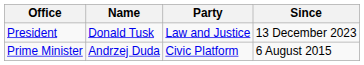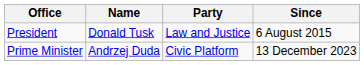 <table class="wikitable">
 <tr>
 <th>Office</th>
 <th>Name</th>
 <th>Party</th>
 <th>Since</th>
 </tr>
 <tr>
 <td><a href='#'>President</a></td>
 <td><a href='#'>Donald Tusk</a></td>
 <td><a href='#'>Law and Justice</a></td>
-<td>13 December 2023</td>
+<td>6 August 2015</td>
 </tr>
 <tr>
 <td><a href='#'>Prime Minister</a></td>
 <td><a href='#'>Andrzej Duda</a></td>
 <td><a href='#'>Civic Platform</a></td>
-<td>6 August 2015</td>
+<td>13 December 2023</td>
 </tr>
 </table>
